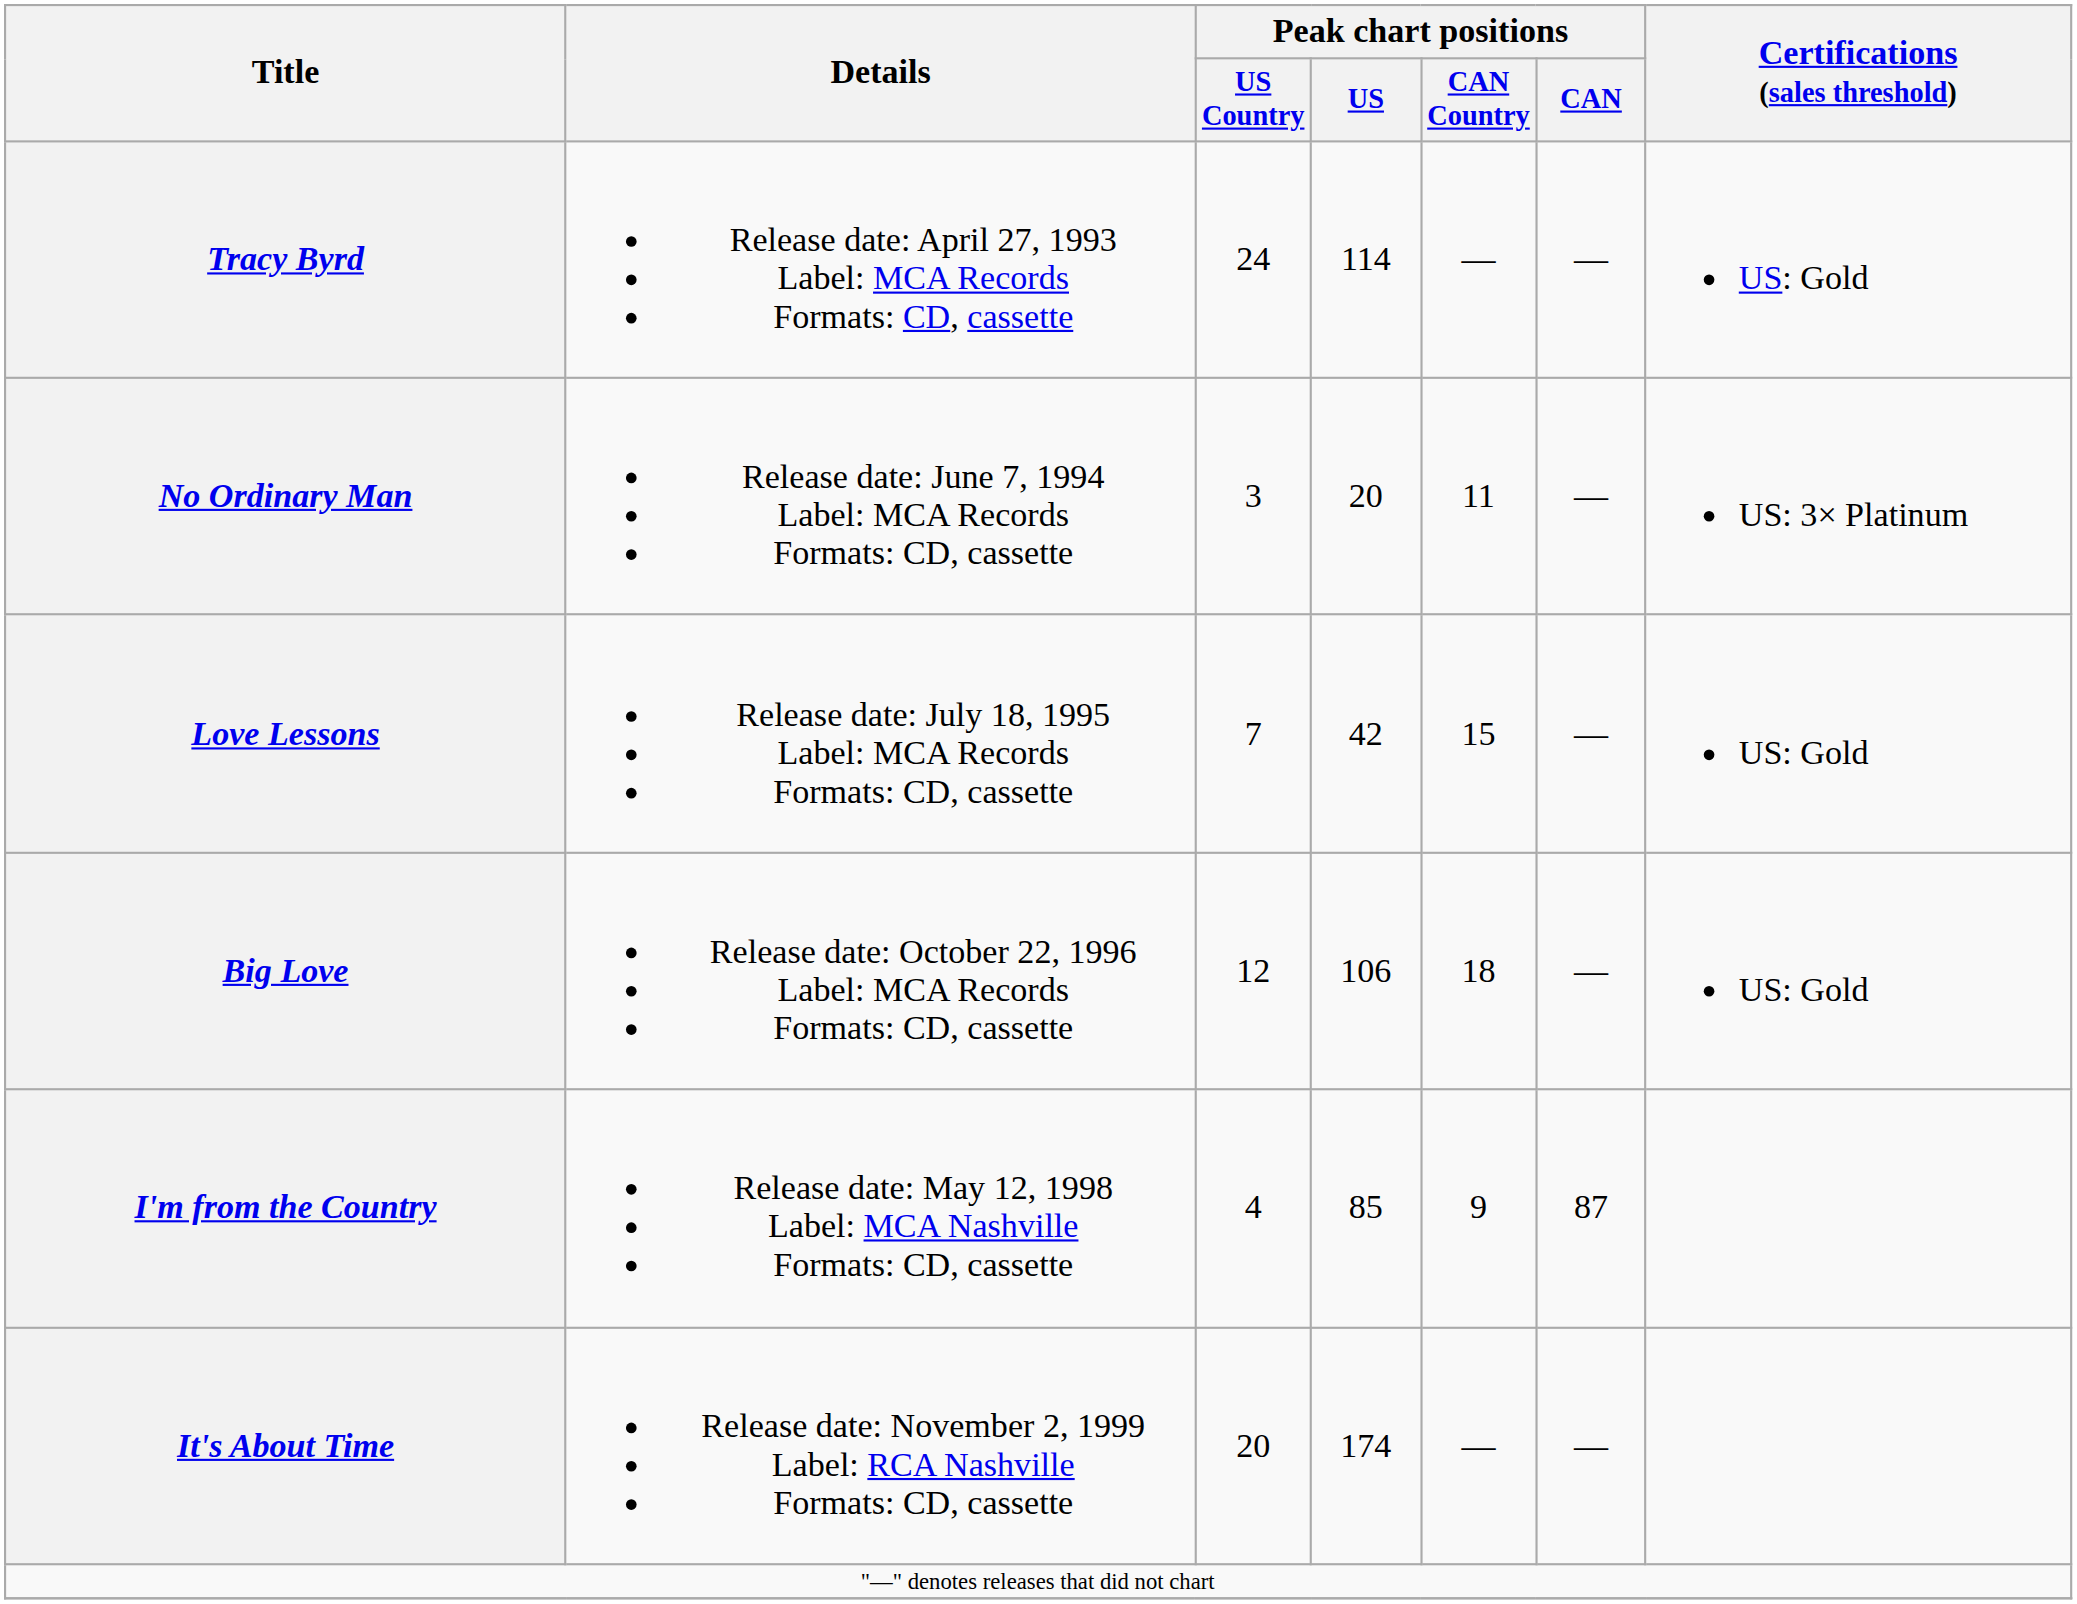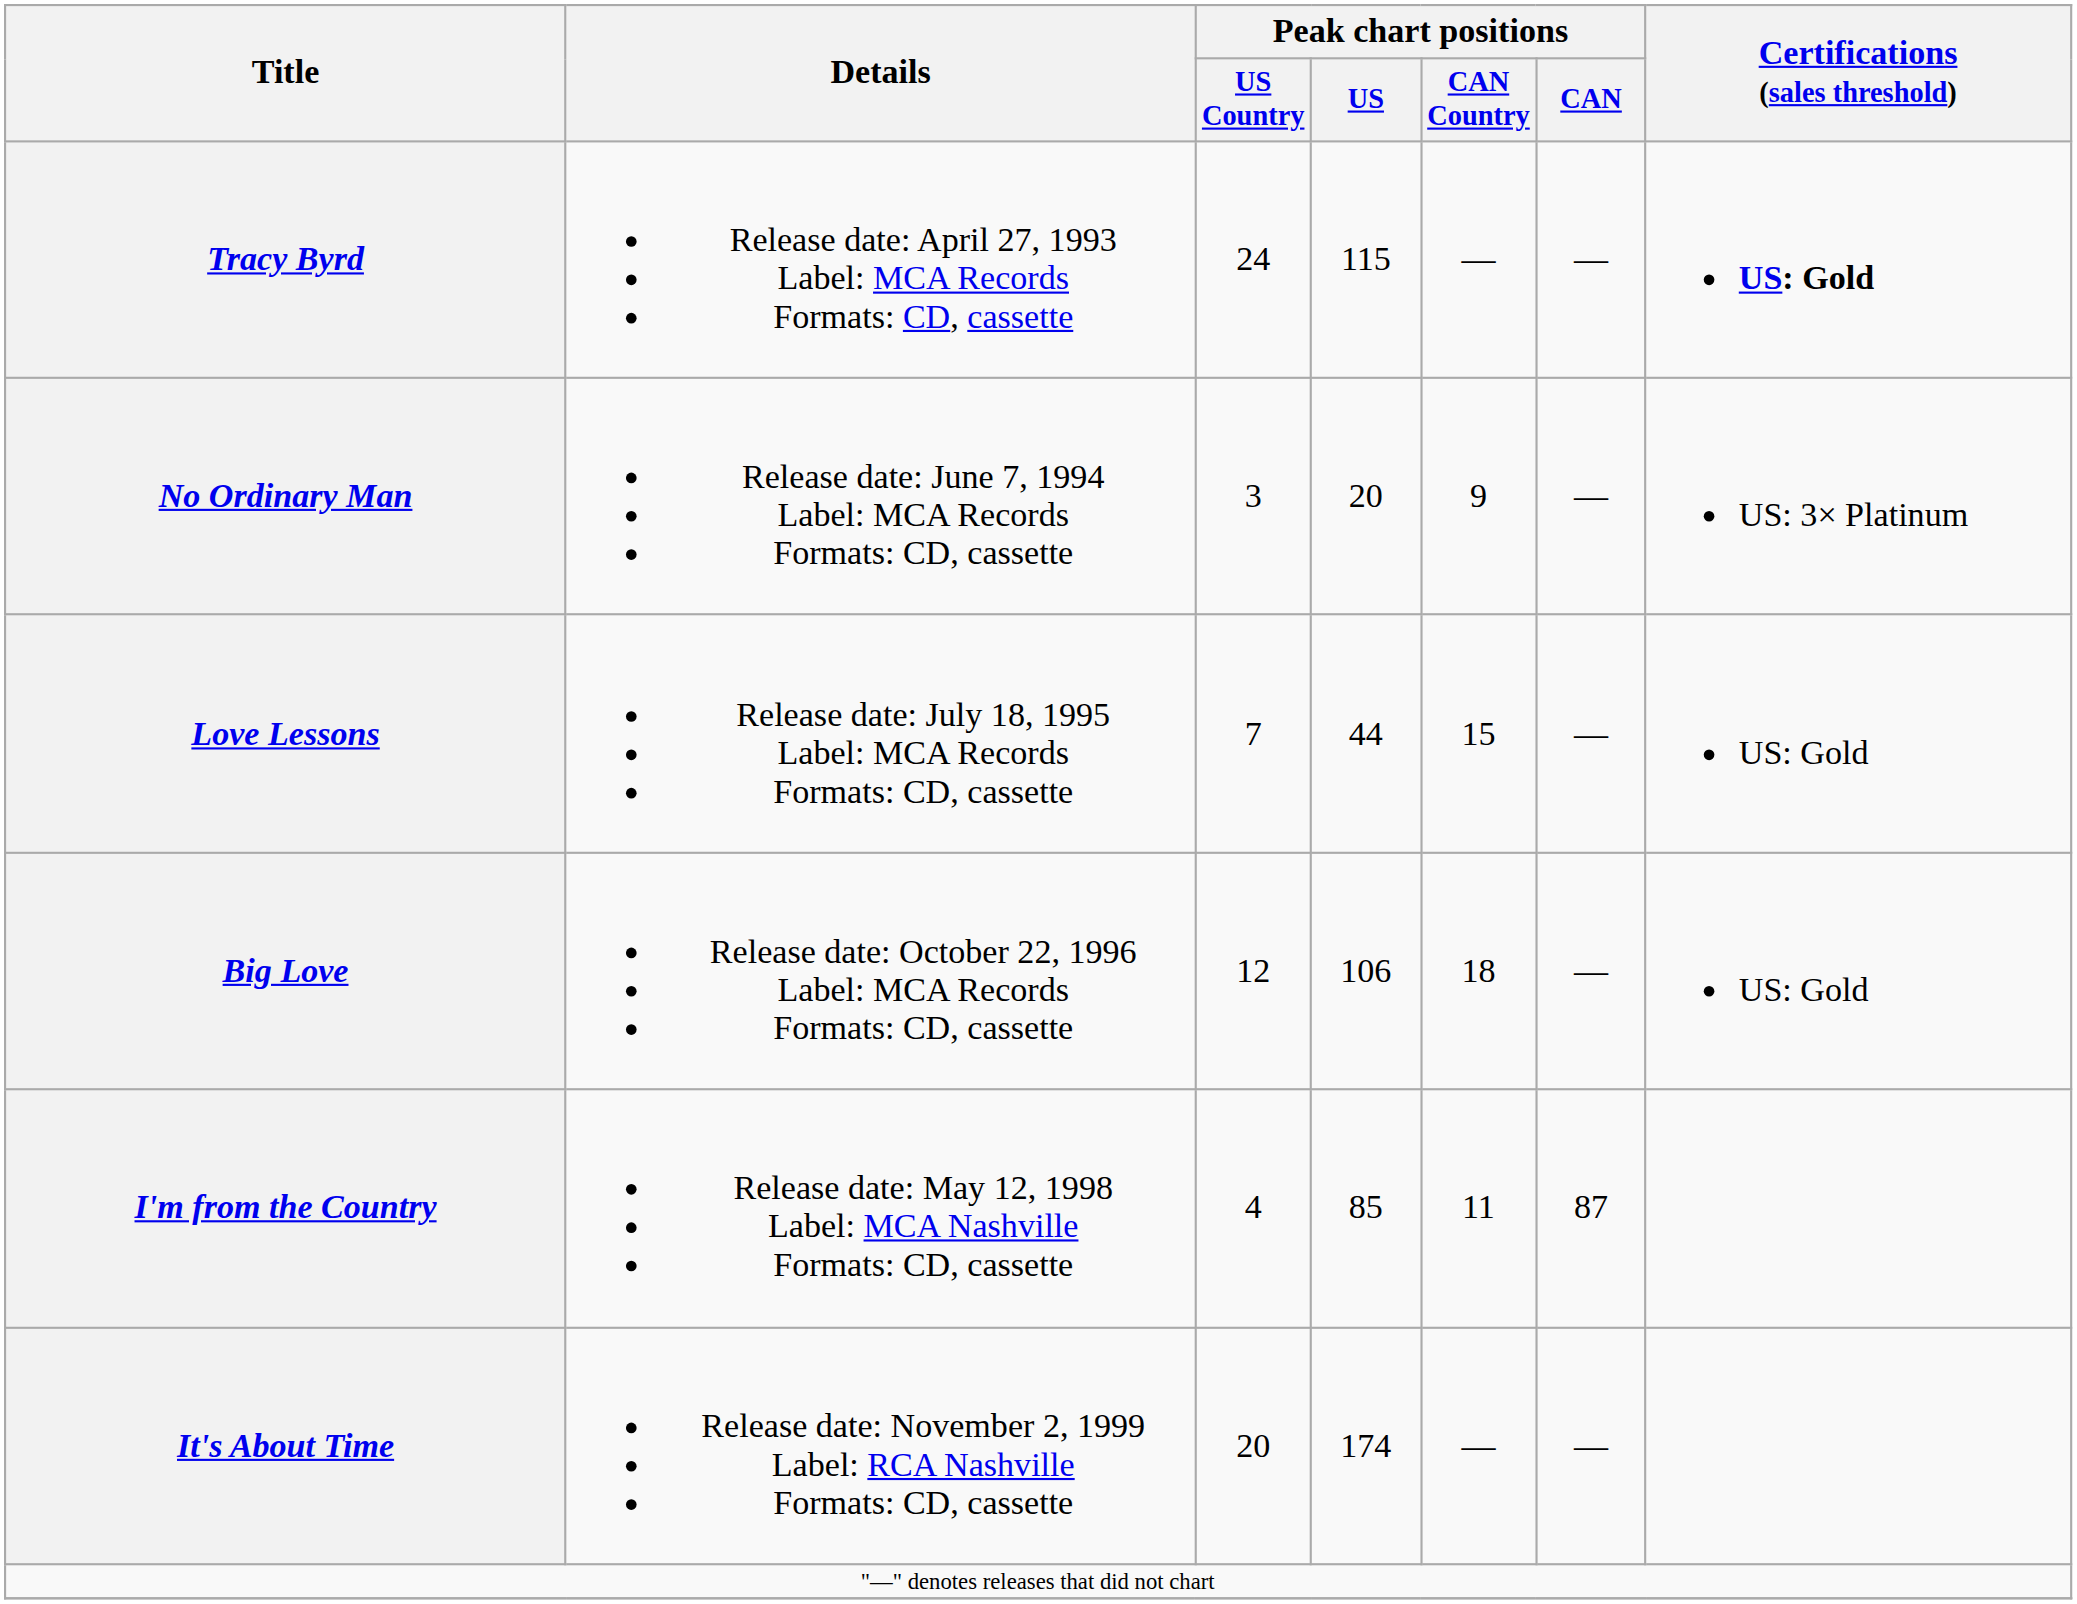 <table class="wikitable plainrowheaders" style="text-align:center;">
 <tr>
 <th rowspan="2" style="width:16em;">Title</th>
 <th rowspan="2" style="width:18em;">Details</th>
 <th colspan="4">Peak chart positions</th>
 <th rowspan="2" style="width:12em;"><a href='#'>Certifications</a><br><small>(<a href='#'>sales threshold</a>)</small></th>
 </tr>
 <tr style="font-size:smaller;">
 <th width="45"><a href='#'>US Country</a><br></th>
 <th width="45"><a href='#'>US</a><br></th>
 <th width="45"><a href='#'>CAN Country</a><br></th>
 <th width="45"><a href='#'>CAN</a><br></th>
 </tr>
 <tr>
 <th scope="row"><em><a href='#'>Tracy Byrd</a></em></th>
 <td><br><ul><li>Release date: April 27, 1993</li><li>Label: <a href='#'>MCA Records</a></li><li>Formats: <a href='#'>CD</a>, <a href='#'>cassette</a></li></ul></td>
 <td>24</td>
-<td>114</td>
+<td>115</td>
 <td>—</td>
 <td>—</td>
-<td align="left"><br><ul><li><a href='#'>US</a>: Gold</li></ul></td>
+<td align="left"><strong><br><ul><li><a href='#'>US</a>: Gold</li></ul></strong></td>
 </tr>
 <tr>
 <th scope="row"><em><a href='#'>No Ordinary Man</a></em></th>
 <td><br><ul><li>Release date: June 7, 1994</li><li>Label: MCA Records</li><li>Formats: CD, cassette</li></ul></td>
 <td>3</td>
 <td>20</td>
-<td>11</td>
+<td>9</td>
 <td>—</td>
 <td align="left"><br><ul><li>US: 3× Platinum</li></ul></td>
 </tr>
 <tr>
 <th scope="row"><em><a href='#'>Love Lessons</a></em></th>
 <td><br><ul><li>Release date: July 18, 1995</li><li>Label: MCA Records</li><li>Formats: CD, cassette</li></ul></td>
 <td>7</td>
-<td>42</td>
+<td>44</td>
 <td>15</td>
 <td>—</td>
 <td align="left"><br><ul><li>US: Gold</li></ul></td>
 </tr>
 <tr>
 <th scope="row"><em><a href='#'>Big Love</a></em></th>
 <td><br><ul><li>Release date: October 22, 1996</li><li>Label: MCA Records</li><li>Formats: CD, cassette</li></ul></td>
 <td>12</td>
 <td>106</td>
 <td>18</td>
 <td>—</td>
 <td align="left"><br><ul><li>US: Gold</li></ul></td>
 </tr>
 <tr>
 <th scope="row"><em><a href='#'>I'm from the Country</a></em></th>
 <td><br><ul><li>Release date: May 12, 1998</li><li>Label: <a href='#'>MCA Nashville</a></li><li>Formats: CD, cassette</li></ul></td>
 <td>4</td>
 <td>85</td>
-<td>9</td>
+<td>11</td>
 <td>87</td>
 <td></td>
 </tr>
 <tr>
 <th scope="row"><em><a href='#'>It's About Time</a></em></th>
 <td><br><ul><li>Release date: November 2, 1999</li><li>Label: <a href='#'>RCA Nashville</a></li><li>Formats: CD, cassette</li></ul></td>
 <td>20</td>
 <td>174</td>
 <td>—</td>
 <td>—</td>
 <td></td>
 </tr>
 <tr>
 <td colspan="7" style="font-size:8pt">"—" denotes releases that did not chart</td>
 </tr>
 <tr>
 </tr>
 </table>
